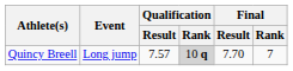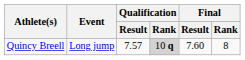 <table class="wikitable" border="1" style="font-size:90%">
 <tr>
 <th rowspan=2>Athlete(s)</th>
 <th rowspan=2>Event</th>
 <th colspan=2>Qualification</th>
 <th colspan=2>Final</th>
 </tr>
 <tr>
 <th>Result</th>
 <th>Rank</th>
 <th>Result</th>
 <th>Rank</th>
 </tr>
 <tr>
 <td><a href='#'>Quincy Breell</a></td>
 <td><a href='#'>Long jump</a></td>
 <td align=center>7.57</td>
 <td align=center style="background: lightgrey;">10 <strong>q</strong></td>
-<td align=center>7.70</td>
-<td align=center>7</td>
+<td align=center>7.60</td>
+<td align=center>8</td>
 </tr>
 </table>
